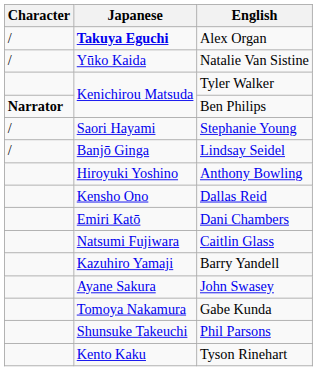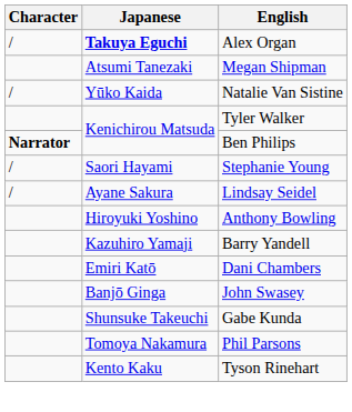 <table class="wikitable sortable">
 <tr>
 <th scope="col">Character</th>
 <th scope="col">Japanese</th>
 <th>English</th>
 </tr>
 <tr>
 <td scope="row"> /<br></td>
 <td align="left"><strong><a href='#'>Takuya Eguchi</a></strong></td>
 <td>Alex Organ</td>
+</tr>
+<tr>
+<td scope="row"></td>
+<td align="left"><a href='#'>Atsumi Tanezaki</a></td>
+<td><a href='#'>Megan Shipman</a></td>
 </tr>
 <tr>
 <td scope="row"> /<br></td>
 <td align="left"><a href='#'>Yūko Kaida</a></td>
 <td>Natalie Van Sistine</td>
 </tr>
 <tr>
 <td scope="row"></td>
 <td align="left" rowspan="2"><a href='#'>Kenichirou Matsuda</a></td>
 <td>Tyler Walker</td>
 </tr>
 <tr>
 <td><strong>Narrator</strong></td>
 <td>Ben Philips</td>
 </tr>
 <tr>
 <td scope="row"> /<br></td>
 <td align="left"><a href='#'>Saori Hayami</a></td>
 <td><a href='#'>Stephanie Young</a></td>
 </tr>
 <tr>
 <td scope="row"> / <br></td>
-<td align="left"><a href='#'>Banjō Ginga</a></td>
+<td align="left"><a href='#'>Ayane Sakura</a></td>
 <td><a href='#'>Lindsay Seidel</a></td>
 </tr>
 <tr>
 <td scope="row"></td>
 <td align="left"><a href='#'>Hiroyuki Yoshino</a></td>
 <td><a href='#'>Anthony Bowling</a></td>
 </tr>
 <tr>
 <td scope="row"></td>
-<td align="left"><a href='#'>Kensho Ono</a></td>
-<td><a href='#'>Dallas Reid</a></td>
+<td align="left"><a href='#'>Kazuhiro Yamaji</a></td>
+<td>Barry Yandell</td>
 </tr>
 <tr>
 <td scope="row"></td>
 <td align="left"><a href='#'>Emiri Katō</a></td>
 <td><a href='#'>Dani Chambers</a></td>
 </tr>
 <tr>
 <td scope="row"></td>
-<td align="left"><a href='#'>Natsumi Fujiwara</a></td>
-<td><a href='#'>Caitlin Glass</a></td>
-</tr>
-<tr>
-<td scope="row"></td>
-<td align="left"><a href='#'>Kazuhiro Yamaji</a></td>
-<td>Barry Yandell</td>
-</tr>
-<tr>
-<td scope="row"></td>
-<td align="left"><a href='#'>Ayane Sakura</a></td>
+<td align="left"><a href='#'>Banjō Ginga</a></td>
 <td><a href='#'>John Swasey</a></td>
 </tr>
 <tr>
 <td scope="row"></td>
-<td align="left"><a href='#'>Tomoya Nakamura</a></td>
+<td align="left"><a href='#'>Shunsuke Takeuchi</a></td>
 <td>Gabe Kunda</td>
 </tr>
 <tr>
 <td scope="row"></td>
-<td align="left"><a href='#'>Shunsuke Takeuchi</a></td>
+<td align="left"><a href='#'>Tomoya Nakamura</a></td>
 <td><a href='#'>Phil Parsons</a></td>
 </tr>
 <tr>
 <td scope="row"></td>
 <td align="left"><a href='#'>Kento Kaku</a></td>
 <td>Tyson Rinehart</td>
 </tr>
 </table>
